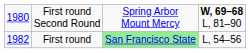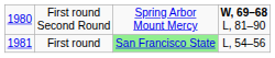 <table class="wikitable">
 <tr align="center">
 <td><a href='#'>1980</a></td>
 <td>First round<br>Second Round</td>
 <td><a href='#'>Spring Arbor</a><br><a href='#'>Mount Mercy</a></td>
 <td><strong>W, 69–68</strong><br>L, 81–90</td>
 </tr>
 <tr align="center">
-<td><a href='#'>1982</a></td>
+<td><a href='#'>1981</a></td>
 <td>First round</td>
 <td style="background: lightgreen;"><a href='#'>San Francisco State</a></td>
 <td>L, 54–56</td>
 </tr>
 </table>
